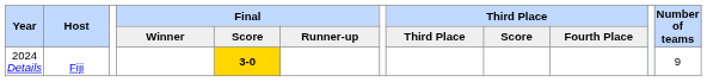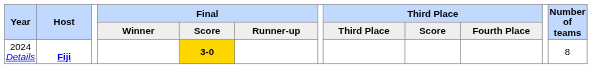 <table border=1 style="border-collapse:collapse; font-size:90%; text-align:center; width:100%" cellpadding=2 cellspacing=0>
 <tr style="background:#c1d8ff;">
 <th rowspan="2" style="width:5%;">Year</th>
 <th rowspan="2" style="width:10%;">Host</th>
 <th rowspan="13" style="width:1%; background:#fff;"></th>
 <th colspan=3>Final</th>
 <th rowspan="13" style="width:1%; background:#fff;"></th>
 <th colspan=3>Third Place</th>
 <th rowspan="13" style="width:1%; background:#fff;"></th>
 <th rowspan="2" style="width:10%;">Number of teams</th>
 </tr>
 <tr style="background:#efefef;">
 <th width=15%>Winner</th>
 <th width=10%>Score</th>
 <th width=15%>Runner-up</th>
 <th width=15%>Third Place</th>
 <th width=10%>Score</th>
 <th width=15%>Fourth Place</th>
 </tr>
 <tr>
 <td>2024 <br> <em><a href='#'>Details</a></em></td>
-<td> <br> <a href='#'>Fiji</a></td>
+<td><strong> <br> <a href='#'>Fiji</a></strong></td>
 <td></td>
 <td style="background: gold;"><strong>3-0</strong></td>
 <td></td>
 <td></td>
 <td></td>
 <td></td>
-<td>9</td>
+<td>8</td>
 </tr>
 </table>
